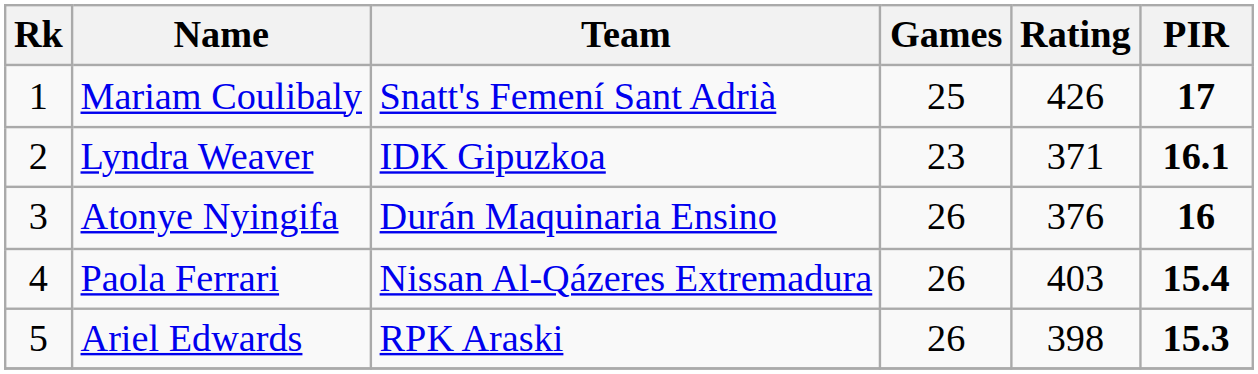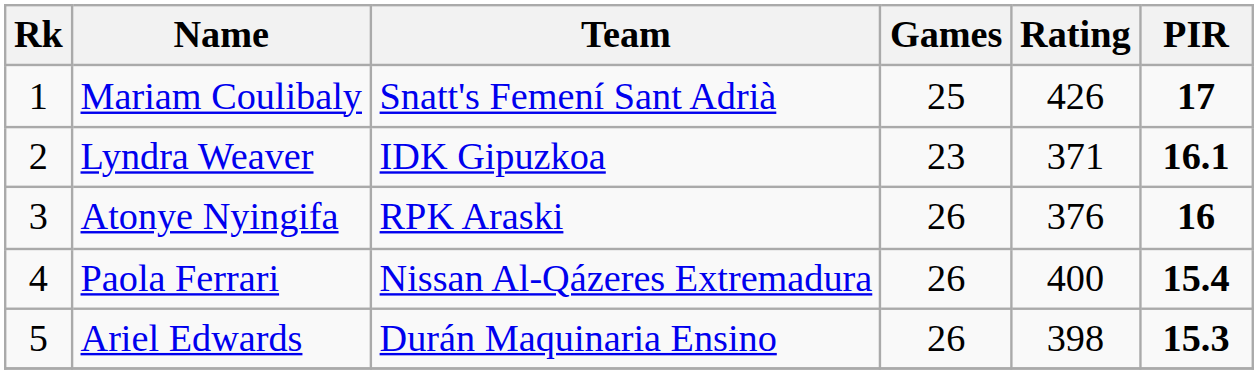 <table class="wikitable" style="text-align: center;">
 <tr>
 <th>Rk</th>
 <th>Name</th>
 <th>Team</th>
 <th>Games</th>
 <th>Rating</th>
 <th width=40>PIR</th>
 </tr>
 <tr>
 <td>1</td>
 <td align="left"> <a href='#'>Mariam Coulibaly</a></td>
 <td align="left"><a href='#'>Snatt's Femení Sant Adrià</a></td>
 <td>25</td>
 <td>426</td>
 <td><strong>17</strong></td>
 </tr>
 <tr>
 <td>2</td>
 <td align="left"> <a href='#'>Lyndra Weaver</a></td>
 <td align="left"><a href='#'>IDK Gipuzkoa</a></td>
 <td>23</td>
 <td>371</td>
 <td><strong>16.1</strong></td>
 </tr>
 <tr>
 <td>3</td>
 <td align="left"> <a href='#'>Atonye Nyingifa</a></td>
-<td align="left"><a href='#'>Durán Maquinaria Ensino</a></td>
+<td align="left"><a href='#'>RPK Araski</a></td>
 <td>26</td>
 <td>376</td>
 <td><strong>16</strong></td>
 </tr>
 <tr>
 <td>4</td>
 <td align="left"> <a href='#'>Paola Ferrari</a></td>
 <td align="left"><a href='#'>Nissan Al-Qázeres Extremadura</a></td>
 <td>26</td>
-<td>403</td>
+<td>400</td>
 <td><strong>15.4</strong></td>
 </tr>
 <tr>
 <td>5</td>
 <td align="left"> <a href='#'>Ariel Edwards</a></td>
-<td align="left"><a href='#'>RPK Araski</a></td>
+<td align="left"><a href='#'>Durán Maquinaria Ensino</a></td>
 <td>26</td>
 <td>398</td>
 <td><strong>15.3</strong></td>
 </tr>
 <tr>
 </tr>
 </table>
